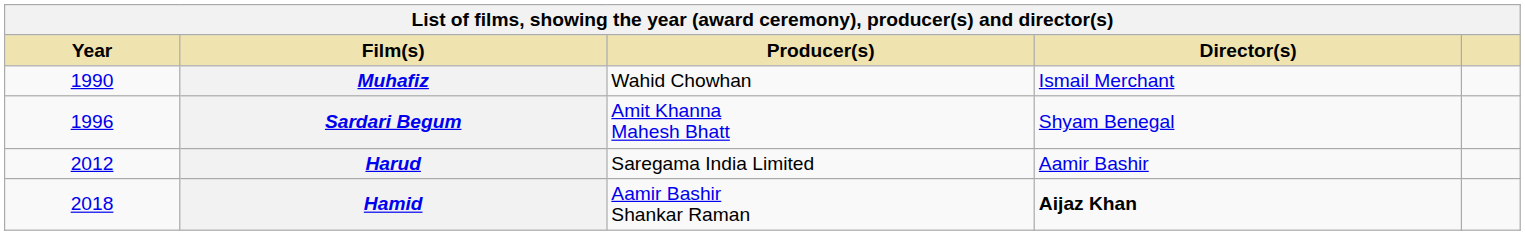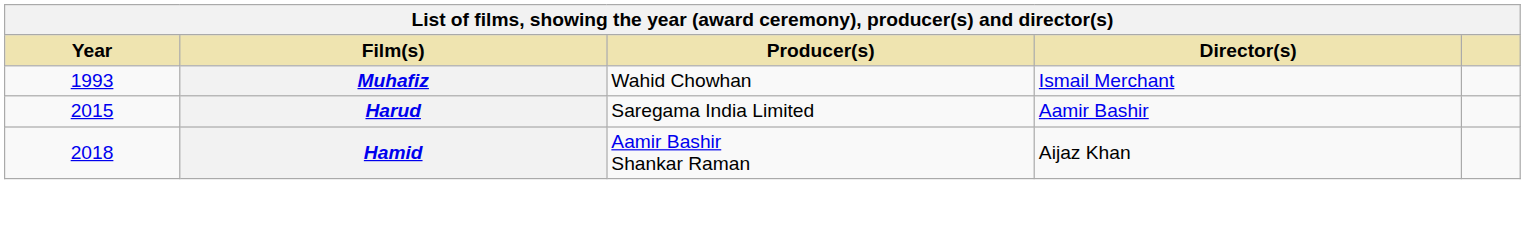 <table class="wikitable sortable plainrowheaders" style="width:100%">
 <tr>
 <th colspan="5">List of films, showing the year (award ceremony), producer(s) and director(s)</th>
 </tr>
 <tr>
 <th scope="col" style="background-color:#EFE4B0;width:9%;">Year</th>
 <th scope="col" style="background-color:#EFE4B0;width:22%;">Film(s)</th>
 <th scope="col" style="background-color:#EFE4B0;width:22%;">Producer(s)</th>
 <th scope="col" style="background-color:#EFE4B0;width:22%;">Director(s)</th>
 <th scope="col" style="background-color:#EFE4B0;width:3%;" class="unsortable"></th>
 </tr>
 <tr>
-<td style="text-align:center;"><a href='#'>1990<br></a></td>
+<td style="text-align:center;"><a href='#'>1993<br></a></td>
 <th scope="row"><em><a href='#'>Muhafiz</a></em></th>
 <td>Wahid Chowhan</td>
 <td><a href='#'>Ismail Merchant</a></td>
 <td align="center"></td>
 </tr>
 <tr>
-<td style="text-align:center;"><a href='#'>1996<br></a></td>
-<th scope="row"><em><a href='#'>Sardari Begum</a></em></th>
-<td><a href='#'>Amit Khanna</a><br><a href='#'>Mahesh Bhatt</a></td>
-<td><a href='#'>Shyam Benegal</a></td>
-<td align="center"></td>
-</tr>
-<tr>
-<td style="text-align:center;"><a href='#'>2012<br></a></td>
+<td style="text-align:center;"><a href='#'>2015<br></a></td>
 <th scope="row"><em><a href='#'>Harud</a></em></th>
 <td>Saregama India Limited</td>
 <td><a href='#'>Aamir Bashir</a></td>
 <td align="center"></td>
 </tr>
 <tr>
 <td style="text-align:center;"><a href='#'>2018<br></a></td>
 <th scope="row"><em><a href='#'>Hamid</a></em></th>
 <td><a href='#'>Aamir Bashir</a><br>Shankar Raman</td>
-<td><strong>Aijaz Khan</strong></td>
+<td>Aijaz Khan</td>
 <td align="center"></td>
 </tr>
 </table>
